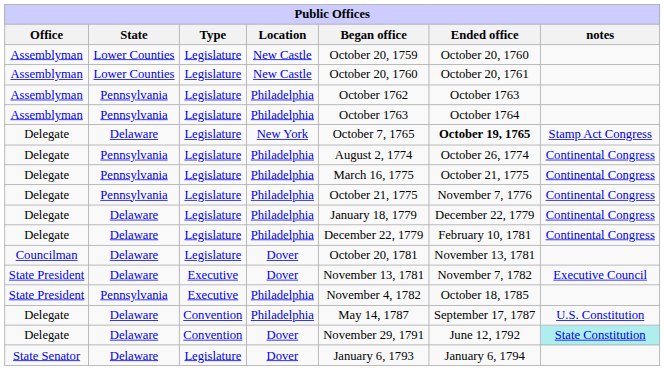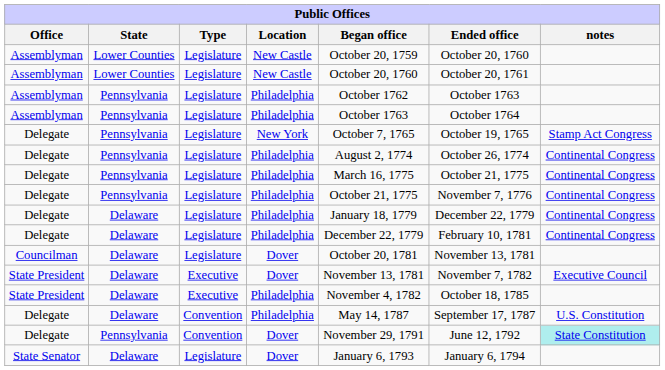 <table class="wikitable"  style="text-align:center; width:94%; margin:auto;">
 <tr style="background:#ccc;">
 <th colspan="8" style="background:#ccf;">Public Offices</th>
 </tr>
 <tr>
 <th><strong>Office</strong></th>
 <th><strong>State</strong></th>
 <th><strong>Type</strong></th>
 <th><strong>Location</strong></th>
 <th><strong>Began office</strong></th>
 <th><strong>Ended office</strong></th>
 <th><strong>notes</strong></th>
 </tr>
 <tr>
 <td><a href='#'>Assemblyman</a></td>
 <td><a href='#'>Lower Counties</a></td>
 <td><a href='#'>Legislature</a></td>
 <td><a href='#'>New Castle</a></td>
 <td>October 20, 1759</td>
 <td>October 20, 1760</td>
 <td></td>
 </tr>
 <tr>
 <td><a href='#'>Assemblyman</a></td>
 <td><a href='#'>Lower Counties</a></td>
 <td><a href='#'>Legislature</a></td>
 <td><a href='#'>New Castle</a></td>
 <td>October 20, 1760</td>
 <td>October 20, 1761</td>
 <td></td>
 </tr>
 <tr>
 <td><a href='#'>Assemblyman</a></td>
 <td><a href='#'>Pennsylvania</a></td>
 <td><a href='#'>Legislature</a></td>
 <td><a href='#'>Philadelphia</a></td>
 <td>October 1762</td>
 <td>October 1763</td>
 <td></td>
 </tr>
 <tr>
 <td><a href='#'>Assemblyman</a></td>
 <td><a href='#'>Pennsylvania</a></td>
 <td><a href='#'>Legislature</a></td>
 <td><a href='#'>Philadelphia</a></td>
 <td>October 1763</td>
 <td>October 1764</td>
 <td></td>
 </tr>
 <tr>
 <td>Delegate</td>
-<td><a href='#'>Delaware</a></td>
+<td><a href='#'>Pennsylvania</a></td>
 <td><a href='#'>Legislature</a></td>
 <td><a href='#'>New York</a></td>
 <td>October 7, 1765</td>
-<td><strong>October 19, 1765</strong></td>
+<td>October 19, 1765</td>
 <td><a href='#'>Stamp Act Congress</a></td>
 </tr>
 <tr>
 <td>Delegate</td>
 <td><a href='#'>Pennsylvania</a></td>
 <td><a href='#'>Legislature</a></td>
 <td><a href='#'>Philadelphia</a></td>
 <td>August 2, 1774</td>
 <td>October 26, 1774</td>
 <td><a href='#'>Continental Congress</a></td>
 </tr>
 <tr>
 <td>Delegate</td>
 <td><a href='#'>Pennsylvania</a></td>
 <td><a href='#'>Legislature</a></td>
 <td><a href='#'>Philadelphia</a></td>
 <td>March 16, 1775</td>
 <td>October 21, 1775</td>
 <td><a href='#'>Continental Congress</a></td>
 </tr>
 <tr>
 <td>Delegate</td>
 <td><a href='#'>Pennsylvania</a></td>
 <td><a href='#'>Legislature</a></td>
 <td><a href='#'>Philadelphia</a></td>
 <td>October 21, 1775</td>
 <td>November 7, 1776</td>
 <td><a href='#'>Continental Congress</a></td>
 </tr>
 <tr>
 <td>Delegate</td>
 <td><a href='#'>Delaware</a></td>
 <td><a href='#'>Legislature</a></td>
 <td><a href='#'>Philadelphia</a></td>
 <td>January 18, 1779</td>
 <td>December 22, 1779</td>
 <td><a href='#'>Continental Congress</a></td>
 </tr>
 <tr>
 <td>Delegate</td>
 <td><a href='#'>Delaware</a></td>
 <td><a href='#'>Legislature</a></td>
 <td><a href='#'>Philadelphia</a></td>
 <td>December 22, 1779</td>
 <td>February 10, 1781</td>
 <td><a href='#'>Continental Congress</a></td>
 </tr>
 <tr>
 <td><a href='#'>Councilman</a></td>
 <td><a href='#'>Delaware</a></td>
 <td><a href='#'>Legislature</a></td>
 <td><a href='#'>Dover</a></td>
 <td>October 20, 1781</td>
 <td>November 13, 1781</td>
 <td></td>
 </tr>
 <tr>
 <td><a href='#'>State President</a></td>
 <td><a href='#'>Delaware</a></td>
 <td><a href='#'>Executive</a></td>
 <td><a href='#'>Dover</a></td>
 <td>November 13, 1781</td>
 <td>November 7, 1782</td>
 <td><a href='#'>Executive Council</a></td>
 </tr>
 <tr>
 <td><a href='#'>State President</a></td>
-<td><a href='#'>Pennsylvania</a></td>
+<td><a href='#'>Delaware</a></td>
 <td><a href='#'>Executive</a></td>
 <td><a href='#'>Philadelphia</a></td>
 <td>November 4, 1782</td>
 <td>October 18, 1785</td>
 <td></td>
 </tr>
 <tr>
 <td>Delegate</td>
 <td><a href='#'>Delaware</a></td>
 <td><a href='#'>Convention</a></td>
 <td><a href='#'>Philadelphia</a></td>
 <td>May 14, 1787</td>
 <td>September 17, 1787</td>
 <td><a href='#'>U.S. Constitution</a></td>
 </tr>
 <tr>
 <td>Delegate</td>
-<td><a href='#'>Delaware</a></td>
+<td><a href='#'>Pennsylvania</a></td>
 <td><a href='#'>Convention</a></td>
 <td><a href='#'>Dover</a></td>
 <td>November 29, 1791</td>
 <td>June 12, 1792</td>
 <td style="background: paleturquoise;"><a href='#'>State Constitution</a></td>
 </tr>
 <tr>
 <td><a href='#'>State Senator</a></td>
 <td><a href='#'>Delaware</a></td>
 <td><a href='#'>Legislature</a></td>
 <td><a href='#'>Dover</a></td>
 <td>January 6, 1793</td>
 <td>January 6, 1794</td>
 <td></td>
 </tr>
 </table>
